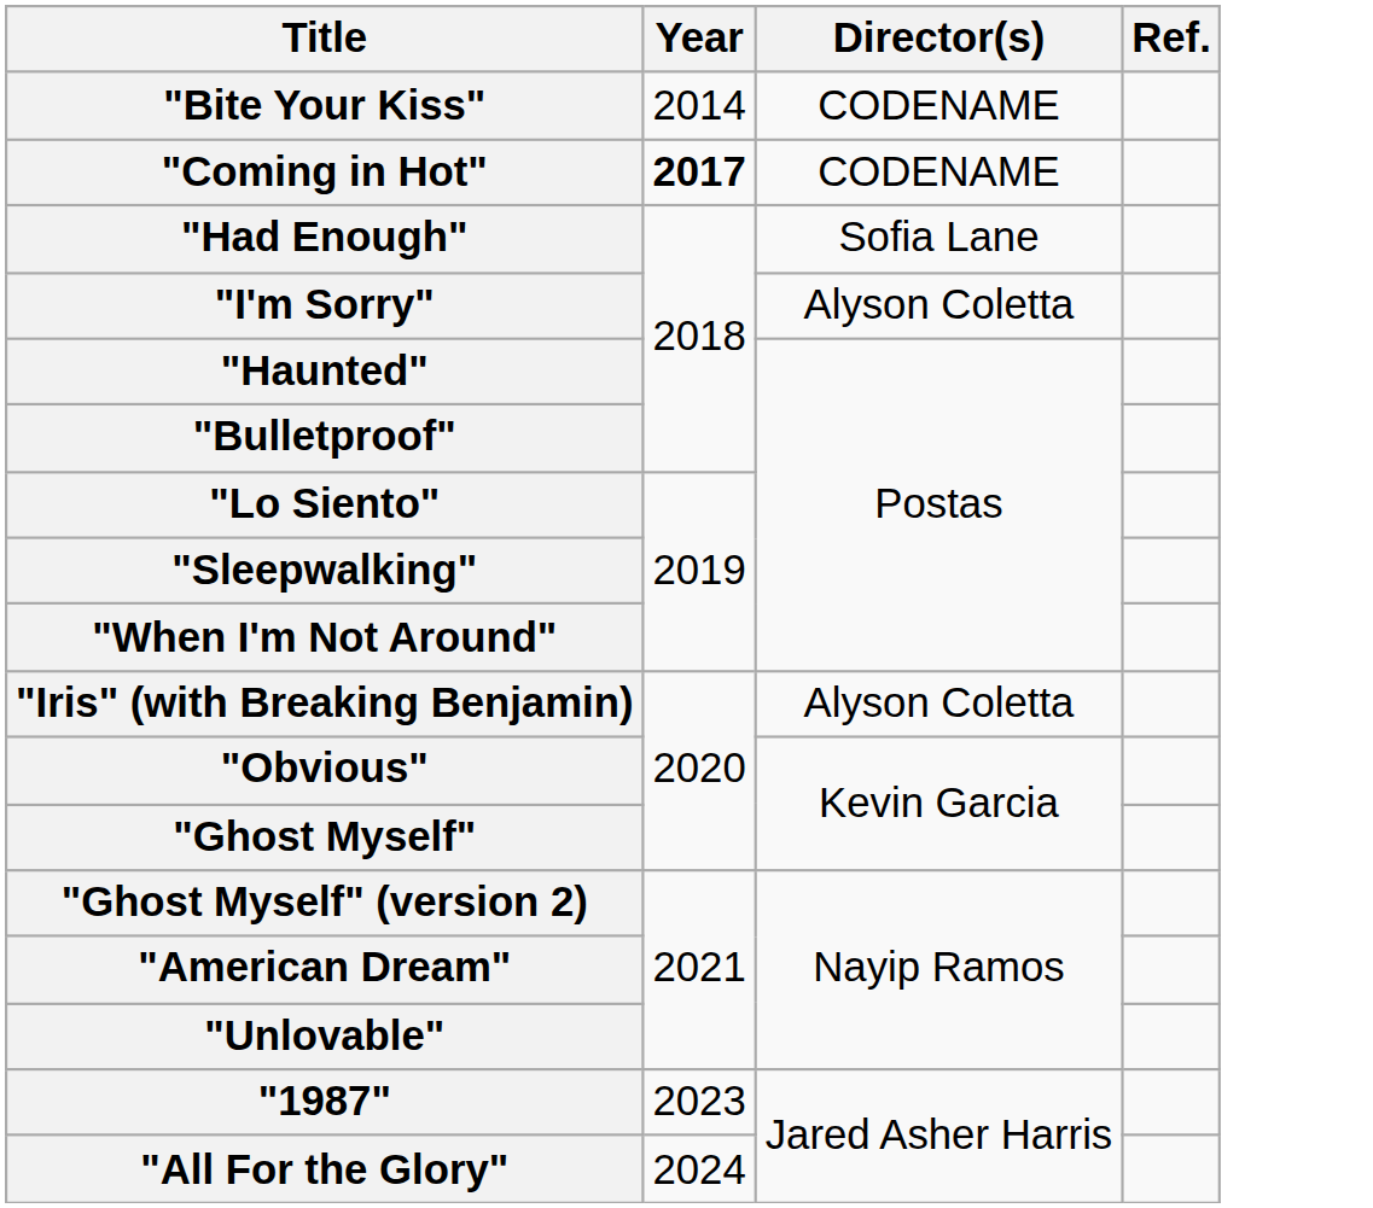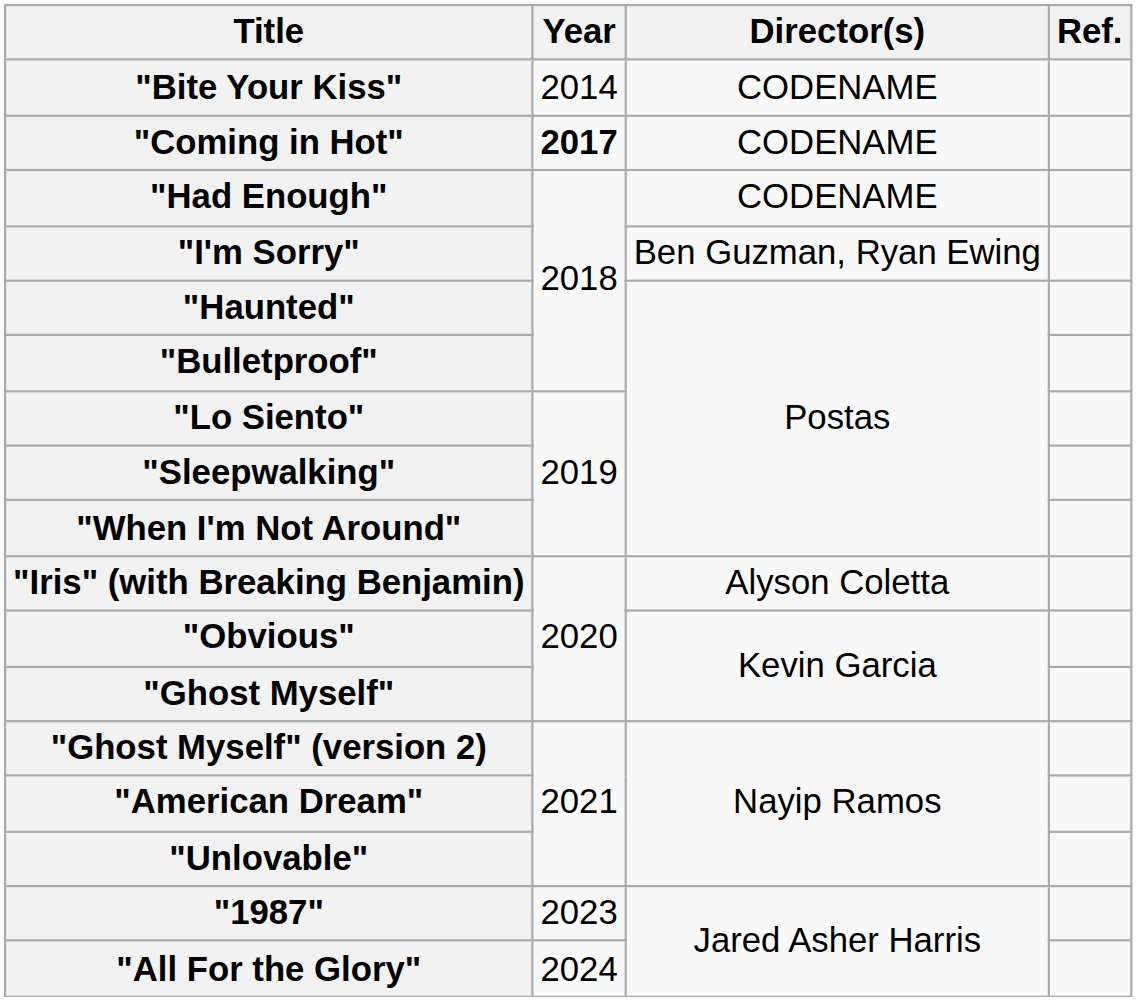 <table class="wikitable plainrowheaders" style="text-align:center;">
 <tr>
 <th>Title</th>
 <th>Year</th>
 <th>Director(s)</th>
 <th>Ref.</th>
 </tr>
 <tr>
 <th scope="row">"Bite Your Kiss"</th>
 <td>2014</td>
 <td>CODENAME</td>
 <td></td>
 </tr>
 <tr>
 <th scope="row">"Coming in Hot"</th>
 <td><strong>2017</strong></td>
 <td>CODENAME</td>
 <td></td>
 </tr>
 <tr>
 <th scope="row">"Had Enough"</th>
 <td rowspan="4">2018</td>
-<td>Sofia Lane</td>
+<td>CODENAME</td>
 <td></td>
 </tr>
 <tr>
 <th scope="row">"I'm Sorry"</th>
-<td>Alyson Coletta</td>
+<td>Ben Guzman, Ryan Ewing</td>
 <td></td>
 </tr>
 <tr>
 <th scope="row">"Haunted"</th>
 <td rowspan="5">Postas</td>
 <td></td>
 </tr>
 <tr>
 <th scope="row">"Bulletproof"</th>
 <td></td>
 </tr>
 <tr>
 <th scope="row">"Lo Siento"</th>
 <td rowspan="3">2019</td>
 <td></td>
 </tr>
 <tr>
 <th scope="row">"Sleepwalking"</th>
 <td></td>
 </tr>
 <tr>
 <th scope="row">"When I'm Not Around"</th>
 <td></td>
 </tr>
 <tr>
 <th scope="row">"Iris" (with Breaking Benjamin)</th>
 <td rowspan="3">2020</td>
 <td>Alyson Coletta</td>
 <td></td>
 </tr>
 <tr>
 <th scope="row">"Obvious"</th>
 <td rowspan="2">Kevin Garcia</td>
 <td></td>
 </tr>
 <tr>
 <th scope="row">"Ghost Myself"</th>
 <td></td>
 </tr>
 <tr>
 <th scope="row">"Ghost Myself" (version 2)</th>
 <td rowspan="3">2021</td>
 <td rowspan="3">Nayip Ramos</td>
 <td></td>
 </tr>
 <tr>
 <th scope="row">"American Dream"</th>
 <td></td>
 </tr>
 <tr>
 <th scope="row">"Unlovable"</th>
 <td></td>
 </tr>
 <tr>
 <th scope="row">"1987"</th>
 <td>2023</td>
 <td rowspan="2">Jared Asher Harris</td>
 <td></td>
 </tr>
 <tr>
 <th scope="row">"All For the Glory"</th>
 <td>2024</td>
 <td></td>
 </tr>
 </table>
